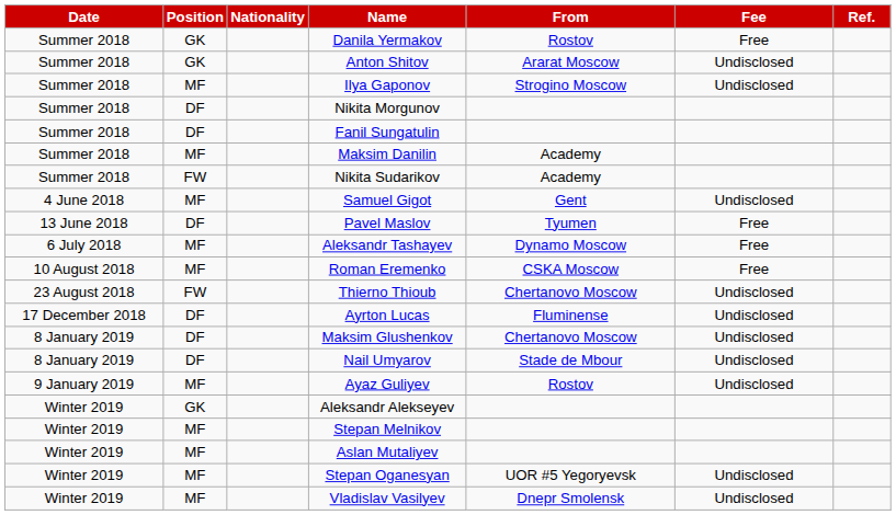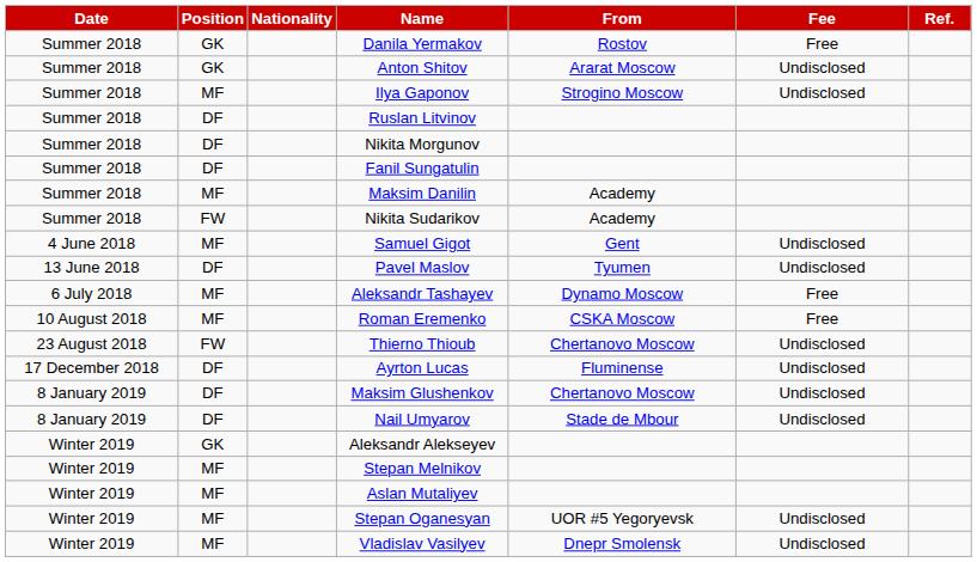 <table class="wikitable"  style="text-align:center; font-size:90%; ">
 <tr>
 <th style="background:#CD0000; color:white; width:150px;">Date</th>
 <th style="background:#CD0000; color:white; width:50px;">Position</th>
 <th style="background:#CD0000; color:white; width:50px;">Nationality</th>
 <th style="background:#CD0000; color:white; width:150px;">Name</th>
 <th style="background:#CD0000; color:white; width:200px;">From</th>
 <th style="background:#CD0000; color:white; width:150px;">Fee</th>
 <th style="background:#CD0000; color:white; width:50px;">Ref.</th>
 </tr>
 <tr>
 <td>Summer 2018</td>
 <td>GK</td>
 <td></td>
 <td><a href='#'>Danila Yermakov</a></td>
 <td><a href='#'>Rostov</a></td>
 <td>Free</td>
 <td></td>
 </tr>
 <tr>
 <td>Summer 2018</td>
 <td>GK</td>
 <td></td>
 <td><a href='#'>Anton Shitov</a></td>
 <td><a href='#'>Ararat Moscow</a></td>
 <td>Undisclosed</td>
 <td></td>
 </tr>
 <tr>
 <td>Summer 2018</td>
 <td>MF</td>
 <td></td>
 <td><a href='#'>Ilya Gaponov</a></td>
 <td><a href='#'>Strogino Moscow</a></td>
 <td>Undisclosed</td>
+<td></td>
+</tr>
+<tr>
+<td>Summer 2018</td>
+<td>DF</td>
+<td></td>
+<td><a href='#'>Ruslan Litvinov</a></td>
+<td></td>
+<td></td>
 <td></td>
 </tr>
 <tr>
 <td>Summer 2018</td>
 <td>DF</td>
 <td></td>
 <td>Nikita Morgunov</td>
 <td></td>
 <td></td>
 <td></td>
 </tr>
 <tr>
 <td>Summer 2018</td>
 <td>DF</td>
 <td></td>
 <td><a href='#'>Fanil Sungatulin</a></td>
 <td></td>
 <td></td>
 <td></td>
 </tr>
 <tr>
 <td>Summer 2018</td>
 <td>MF</td>
 <td></td>
 <td><a href='#'>Maksim Danilin</a></td>
 <td>Academy</td>
 <td></td>
 <td></td>
 </tr>
 <tr>
 <td>Summer 2018</td>
 <td>FW</td>
 <td></td>
 <td>Nikita Sudarikov</td>
 <td>Academy</td>
 <td></td>
 <td></td>
 </tr>
 <tr>
 <td>4 June 2018</td>
 <td>MF</td>
 <td></td>
 <td><a href='#'>Samuel Gigot</a></td>
 <td><a href='#'>Gent</a></td>
 <td>Undisclosed</td>
 <td></td>
 </tr>
 <tr>
 <td>13 June 2018</td>
 <td>DF</td>
 <td></td>
 <td><a href='#'>Pavel Maslov</a></td>
 <td><a href='#'>Tyumen</a></td>
-<td>Free</td>
+<td>Undisclosed</td>
 <td></td>
 </tr>
 <tr>
 <td>6 July 2018</td>
 <td>MF</td>
 <td></td>
 <td><a href='#'>Aleksandr Tashayev</a></td>
 <td><a href='#'>Dynamo Moscow</a></td>
 <td>Free</td>
 <td></td>
 </tr>
 <tr>
 <td>10 August 2018</td>
 <td>MF</td>
 <td></td>
 <td><a href='#'>Roman Eremenko</a></td>
 <td><a href='#'>CSKA Moscow</a></td>
 <td>Free</td>
 <td></td>
 </tr>
 <tr>
 <td>23 August 2018</td>
 <td>FW</td>
 <td></td>
 <td><a href='#'>Thierno Thioub</a></td>
 <td><a href='#'>Chertanovo Moscow</a></td>
 <td>Undisclosed</td>
 <td></td>
 </tr>
 <tr>
 <td>17 December 2018</td>
 <td>DF</td>
 <td></td>
 <td><a href='#'>Ayrton Lucas</a></td>
 <td><a href='#'>Fluminense</a></td>
 <td>Undisclosed</td>
 <td></td>
 </tr>
 <tr>
 <td>8 January 2019</td>
 <td>DF</td>
 <td></td>
 <td><a href='#'>Maksim Glushenkov</a></td>
 <td><a href='#'>Chertanovo Moscow</a></td>
 <td>Undisclosed</td>
 <td></td>
 </tr>
 <tr>
 <td>8 January 2019</td>
 <td>DF</td>
 <td></td>
 <td><a href='#'>Nail Umyarov</a></td>
 <td><a href='#'>Stade de Mbour</a></td>
 <td>Undisclosed</td>
 <td></td>
 </tr>
 <tr>
-<td>9 January 2019</td>
-<td>MF</td>
-<td></td>
-<td><a href='#'>Ayaz Guliyev</a></td>
-<td><a href='#'>Rostov</a></td>
-<td>Undisclosed</td>
-<td></td>
-</tr>
-<tr>
 <td>Winter 2019</td>
 <td>GK</td>
 <td></td>
 <td>Aleksandr Alekseyev</td>
 <td></td>
 <td></td>
 <td></td>
 </tr>
 <tr>
 <td>Winter 2019</td>
 <td>MF</td>
 <td></td>
 <td><a href='#'>Stepan Melnikov</a></td>
 <td></td>
 <td></td>
 <td></td>
 </tr>
 <tr>
 <td>Winter 2019</td>
 <td>MF</td>
 <td></td>
 <td><a href='#'>Aslan Mutaliyev</a></td>
 <td></td>
 <td></td>
 <td></td>
 </tr>
 <tr>
 <td>Winter 2019</td>
 <td>MF</td>
 <td></td>
 <td><a href='#'>Stepan Oganesyan</a></td>
 <td>UOR #5 Yegoryevsk</td>
 <td>Undisclosed</td>
 <td></td>
 </tr>
 <tr>
 <td>Winter 2019</td>
 <td>MF</td>
 <td></td>
 <td><a href='#'>Vladislav Vasilyev</a></td>
 <td><a href='#'>Dnepr Smolensk</a></td>
 <td>Undisclosed</td>
 <td></td>
 </tr>
 </table>
